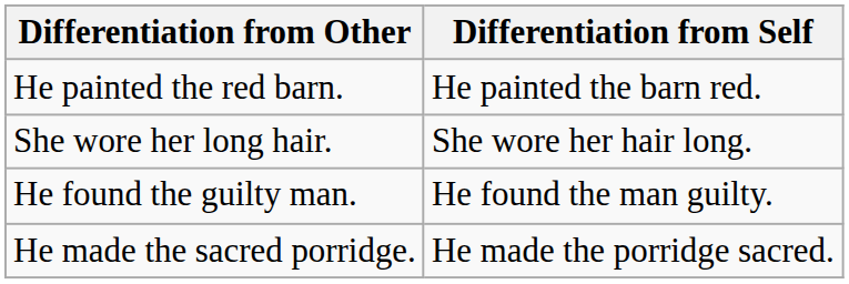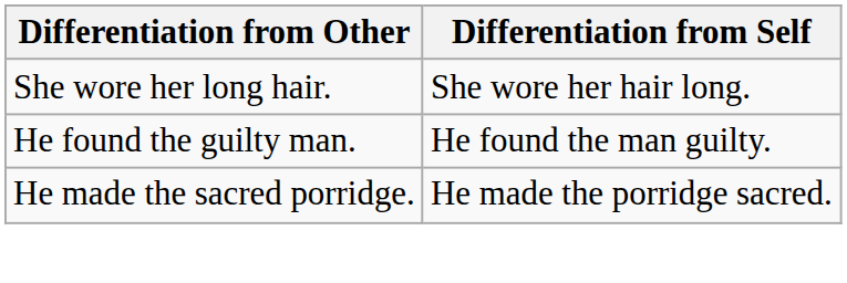 <table class="wikitable">
 <tr>
 <th>Differentiation from Other</th>
 <th>Differentiation from Self</th>
-</tr>
-<tr>
-<td>He painted the red barn.</td>
-<td>He painted the barn red.</td>
 </tr>
 <tr>
 <td>She wore her long hair.</td>
 <td>She wore her hair long.</td>
 </tr>
 <tr>
 <td>He found the guilty man.</td>
 <td>He found the man guilty.</td>
 </tr>
 <tr>
 <td>He made the sacred porridge.</td>
 <td>He made the porridge sacred.</td>
 </tr>
 </table>
